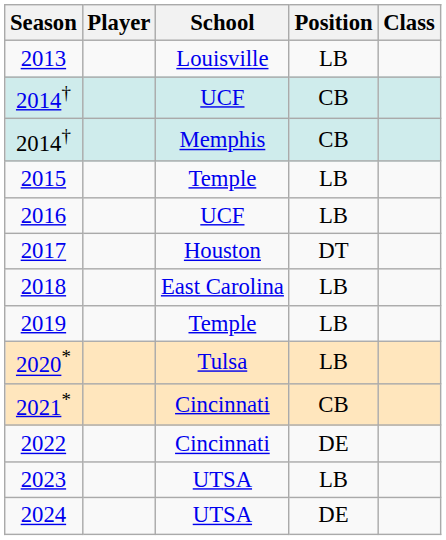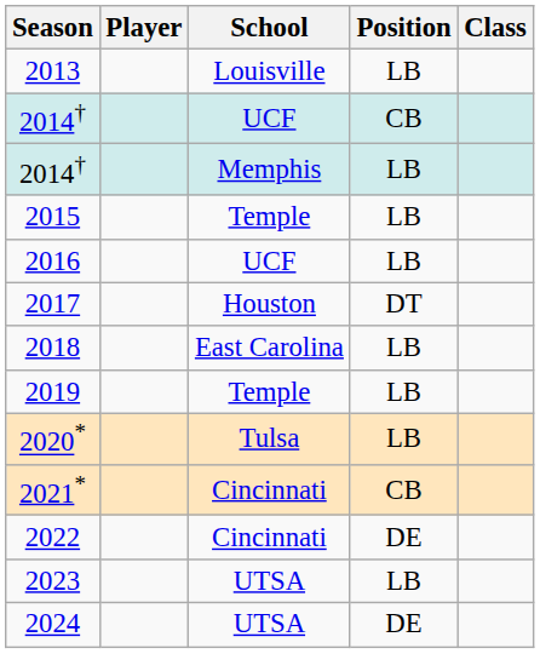 <table class="wikitable sortable">
 <tr>
 <th>Season</th>
 <th>Player</th>
 <th>School</th>
 <th>Position</th>
 <th>Class</th>
 </tr>
 <tr align=center>
 <td><a href='#'>2013</a></td>
 <td></td>
 <td><a href='#'>Louisville</a></td>
 <td>LB</td>
 <td></td>
 </tr>
 <tr style="background-color:#CFECEC; width:3em;"  align=center>
 <td><a href='#'>2014</a><sup>†</sup></td>
 <td></td>
 <td><a href='#'>UCF</a></td>
 <td>CB</td>
 <td></td>
 </tr>
 <tr style="background-color:#CFECEC; width:3em;"  align=center>
 <td>2014<sup>†</sup></td>
 <td></td>
 <td><a href='#'>Memphis</a></td>
-<td>CB</td>
+<td>LB</td>
 <td></td>
 </tr>
 <tr align=center>
 <td><a href='#'>2015</a></td>
 <td></td>
 <td><a href='#'>Temple</a></td>
 <td>LB</td>
 <td></td>
 </tr>
 <tr align=center>
 <td><a href='#'>2016</a></td>
 <td></td>
 <td><a href='#'>UCF</a></td>
 <td>LB</td>
 <td></td>
 </tr>
 <tr align=center>
 <td><a href='#'>2017</a></td>
 <td></td>
 <td><a href='#'>Houston</a></td>
 <td>DT</td>
 <td></td>
 </tr>
 <tr align=center>
 <td><a href='#'>2018</a></td>
 <td></td>
 <td><a href='#'>East Carolina</a></td>
 <td>LB</td>
 <td></td>
 </tr>
 <tr align=center>
 <td><a href='#'>2019</a></td>
 <td></td>
 <td><a href='#'>Temple</a></td>
 <td>LB</td>
 <td></td>
 </tr>
 <tr style="background-color:#FFE6BD; width:3em;"  align=center>
 <td><a href='#'>2020</a><sup>*</sup></td>
 <td></td>
 <td><a href='#'>Tulsa</a></td>
 <td>LB</td>
 <td></td>
 </tr>
 <tr style="background-color:#FFE6BD; width:3em;"  align=center>
 <td><a href='#'>2021</a><sup>*</sup></td>
 <td></td>
 <td><a href='#'>Cincinnati</a></td>
 <td>CB</td>
 <td></td>
 </tr>
 <tr align=center>
 <td><a href='#'>2022</a></td>
 <td></td>
 <td><a href='#'>Cincinnati</a></td>
 <td>DE</td>
 <td></td>
 </tr>
 <tr align=center>
 <td><a href='#'>2023</a></td>
 <td></td>
 <td><a href='#'>UTSA</a></td>
 <td>LB</td>
 <td></td>
 </tr>
 <tr align=center>
 <td><a href='#'>2024</a></td>
 <td></td>
 <td><a href='#'>UTSA</a></td>
 <td>DE</td>
 <td></td>
 </tr>
 </table>
